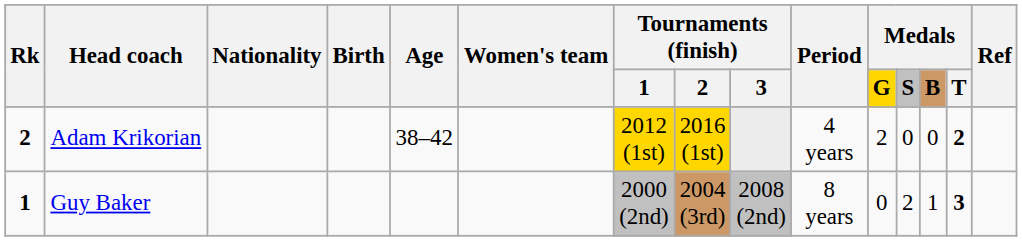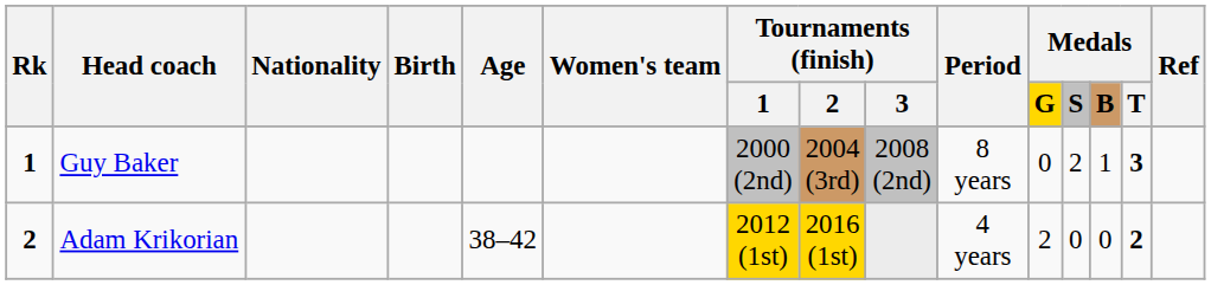 <table class="wikitable sortable" style="text-align: center; font-size: 80%; margin-left: 1em;">
 <tr>
 <th rowspan="2">Rk</th>
 <th rowspan="2">Head coach</th>
 <th rowspan="2">Nationality</th>
 <th rowspan="2">Birth</th>
 <th rowspan="2">Age</th>
 <th rowspan="2">Women's team</th>
 <th colspan="3">Tournaments<br>(finish)</th>
 <th rowspan="2">Period</th>
 <th colspan="4">Medals</th>
 <th rowspan="2" class="unsortable">Ref</th>
 </tr>
 <tr>
 <th>1</th>
 <th style="width: 2em;" class="unsortable">2</th>
 <th style="width: 2em;" class="unsortable">3</th>
 <th style="background-color: gold;">G</th>
 <th style="background-color: silver;">S</th>
 <th style="background-color: #cc9966;">B</th>
 <th>T</th>
 </tr>
 <tr>
+<td><strong>1</strong></td>
+<td style="text-align: left;" data-sort-value="Baker, Guy"><a href='#'>Guy Baker</a></td>
+<td style="text-align: left;"></td>
+<td></td>
+<td></td>
+<td style="text-align: left;"></td>
+<td style="background-color: silver;">2000<br>(2nd)</td>
+<td style="background-color: #cc9966;">2004<br>(3rd)</td>
+<td style="background-color: silver;">2008<br>(2nd)</td>
+<td>8<br>years</td>
+<td>0</td>
+<td>2</td>
+<td>1</td>
+<td><strong>3</strong></td>
+<td><br></td>
+</tr>
+<tr>
 <td><strong>2</strong></td>
 <td style="text-align: left;" data-sort-value="Krikorian, Adam"><a href='#'>Adam Krikorian</a></td>
 <td style="text-align: left;"></td>
 <td></td>
 <td>38–42</td>
 <td style="text-align: left;"></td>
 <td style="background-color: gold;">2012<br>(1st)</td>
 <td style="background-color: gold;">2016<br>(1st)</td>
 <td style="background-color: #ececec;"></td>
 <td>4<br>years</td>
 <td>2</td>
 <td>0</td>
 <td>0</td>
 <td><strong>2</strong></td>
 <td><br></td>
 </tr>
-<tr>
-<td><strong>1</strong></td>
-<td style="text-align: left;" data-sort-value="Baker, Guy"><a href='#'>Guy Baker</a></td>
-<td style="text-align: left;"></td>
-<td></td>
-<td></td>
-<td style="text-align: left;"></td>
-<td style="background-color: silver;">2000<br>(2nd)</td>
-<td style="background-color: #cc9966;">2004<br>(3rd)</td>
-<td style="background-color: silver;">2008<br>(2nd)</td>
-<td>8<br>years</td>
-<td>0</td>
-<td>2</td>
-<td>1</td>
-<td><strong>3</strong></td>
-<td><br></td>
-</tr>
 </table>
